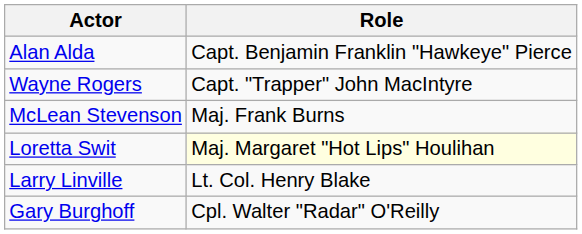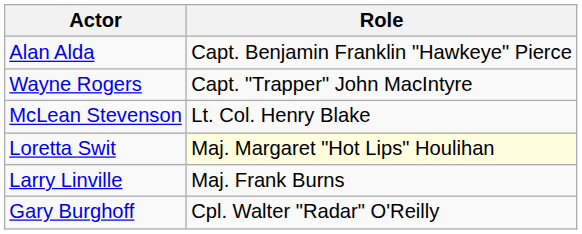 <table class="wikitable">
 <tr>
 <th>Actor</th>
 <th>Role</th>
 </tr>
 <tr>
 <td><a href='#'>Alan Alda</a></td>
 <td>Capt. Benjamin Franklin "Hawkeye" Pierce</td>
 </tr>
 <tr>
 <td><a href='#'>Wayne Rogers</a></td>
 <td>Capt. "Trapper" John MacIntyre</td>
 </tr>
 <tr>
 <td><a href='#'>McLean Stevenson</a></td>
-<td>Maj. Frank Burns</td>
+<td>Lt. Col. Henry Blake</td>
 </tr>
 <tr>
 <td><a href='#'>Loretta Swit</a></td>
 <td style="background: lightyellow;">Maj. Margaret "Hot Lips" Houlihan</td>
 </tr>
 <tr>
 <td><a href='#'>Larry Linville</a></td>
-<td>Lt. Col. Henry Blake</td>
+<td>Maj. Frank Burns</td>
 </tr>
 <tr>
 <td><a href='#'>Gary Burghoff</a></td>
 <td>Cpl. Walter "Radar" O'Reilly</td>
 </tr>
 </table>
